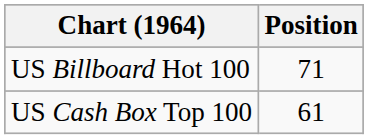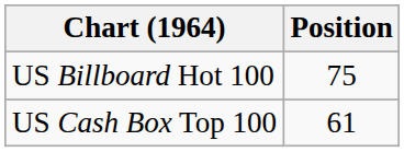 <table class="wikitable sortable">
 <tr>
 <th align="left">Chart (1964)</th>
 <th style="text-align:center;">Position</th>
 </tr>
 <tr>
 <td>US <em>Billboard</em> Hot 100</td>
-<td style="text-align:center;">71</td>
+<td style="text-align:center;">75</td>
 </tr>
 <tr>
 <td>US <em>Cash Box</em> Top 100</td>
 <td style="text-align:center;">61</td>
 </tr>
 </table>
